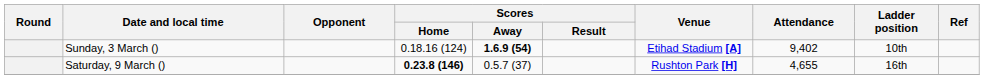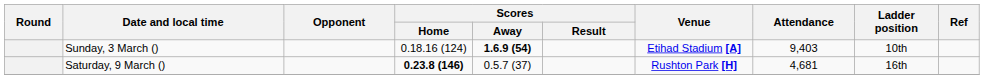 <table class="wikitable plainrowheaders" style="font-size:90%; width:80%; text-align:center;">
 <tr>
 <th scope="col" rowspan=2 width=1%>Round</th>
 <th scope="col" rowspan=2 width=8%>Date and local time</th>
 <th scope="col" rowspan=2 width=3%>Opponent</th>
 <th scope="col" colspan=3 width=9%>Scores</th>
 <th scope="col" rowspan=2 width=4%>Venue</th>
 <th scope="col" rowspan=2 width=2%>Attendance</th>
 <th scope="col" rowspan=2 width=2%>Ladder<br>position</th>
 <th scope="col" rowspan=2 width=1%>Ref</th>
 </tr>
 <tr>
 <th scope="col"  width=2%>Home</th>
 <th scope="col"  width=2%>Away</th>
 <th scope="col"  width=3%>Result</th>
 </tr>
 <tr>
 <th scope="row"></th>
 <td align=left>Sunday, 3 March ()</td>
 <td align=left></td>
 <td>0.18.16 (124)</td>
 <td><strong>1.6.9 (54)</strong></td>
 <td></td>
 <td><a href='#'>Etihad Stadium</a> <span></span><a href='#'><strong>[A]</strong></a></td>
-<td>9,402</td>
+<td>9,403</td>
 <td>10th</td>
 <td></td>
 </tr>
 <tr>
 <th scope="row"></th>
 <td align=left>Saturday, 9 March ()</td>
 <td align=left></td>
 <td><strong>0.23.8 (146)</strong></td>
 <td>0.5.7 (37)</td>
 <td></td>
 <td><a href='#'>Rushton Park</a> <span></span><a href='#'><strong>[H]</strong></a></td>
-<td>4,655</td>
+<td>4,681</td>
 <td>16th</td>
 <td></td>
 </tr>
 <tr>
 </tr>
 </table>
